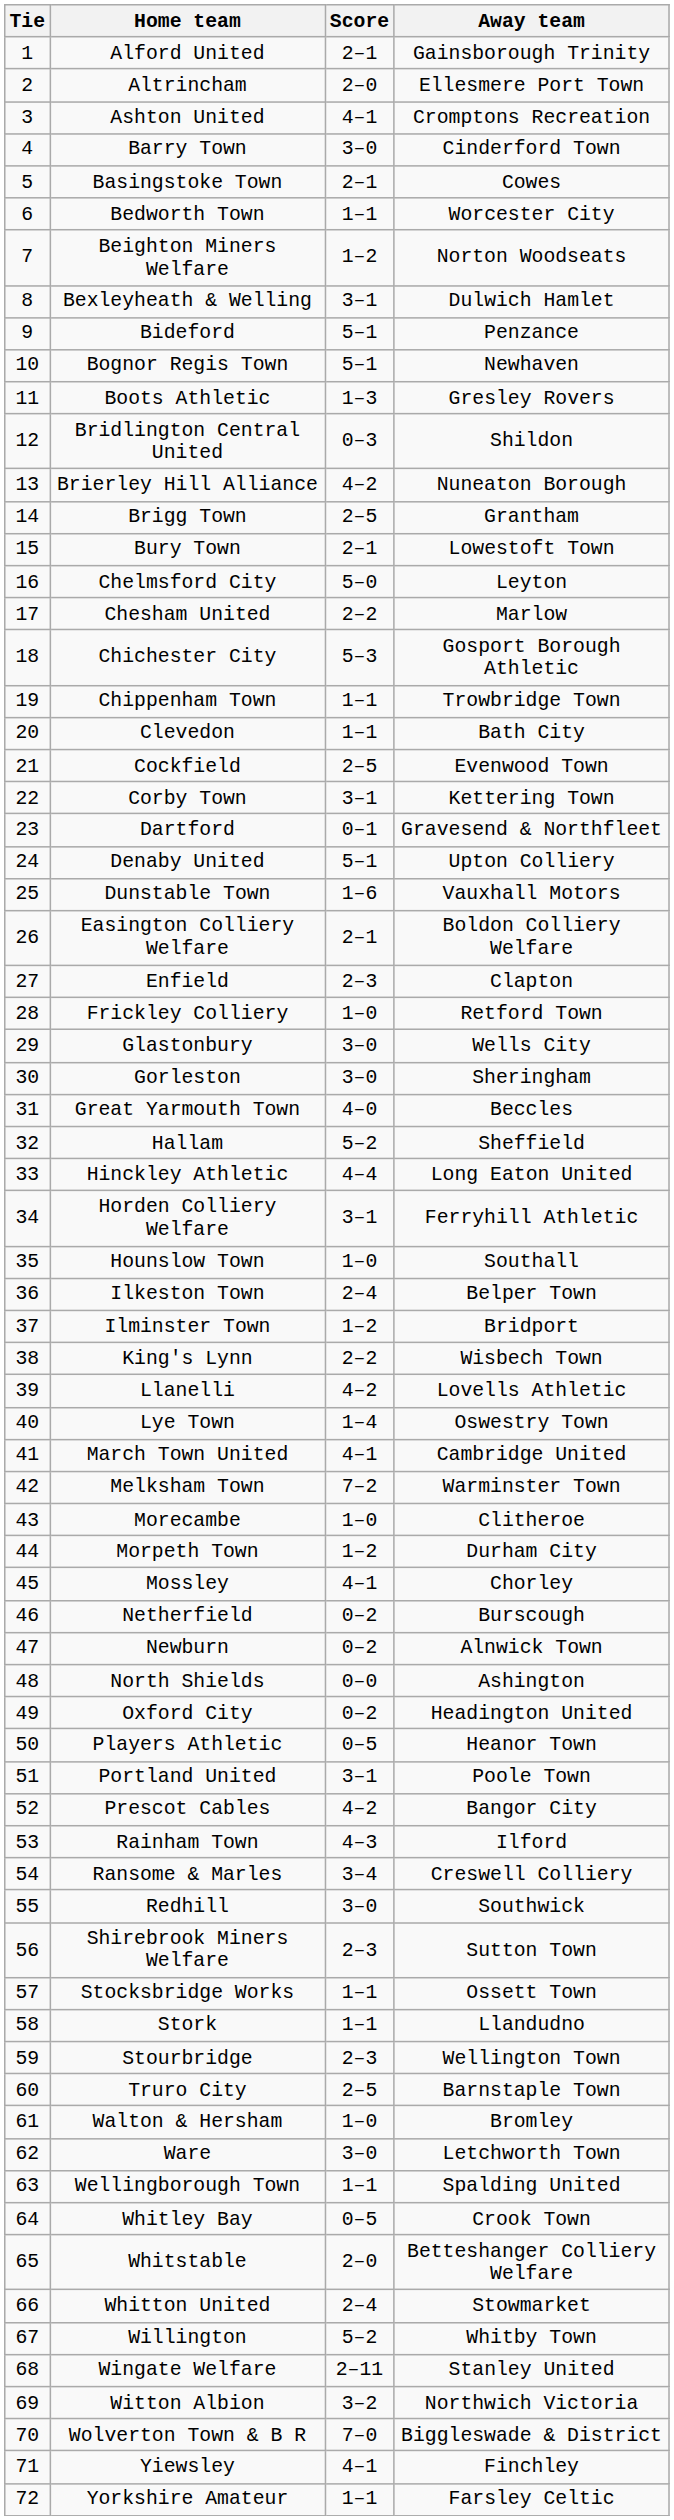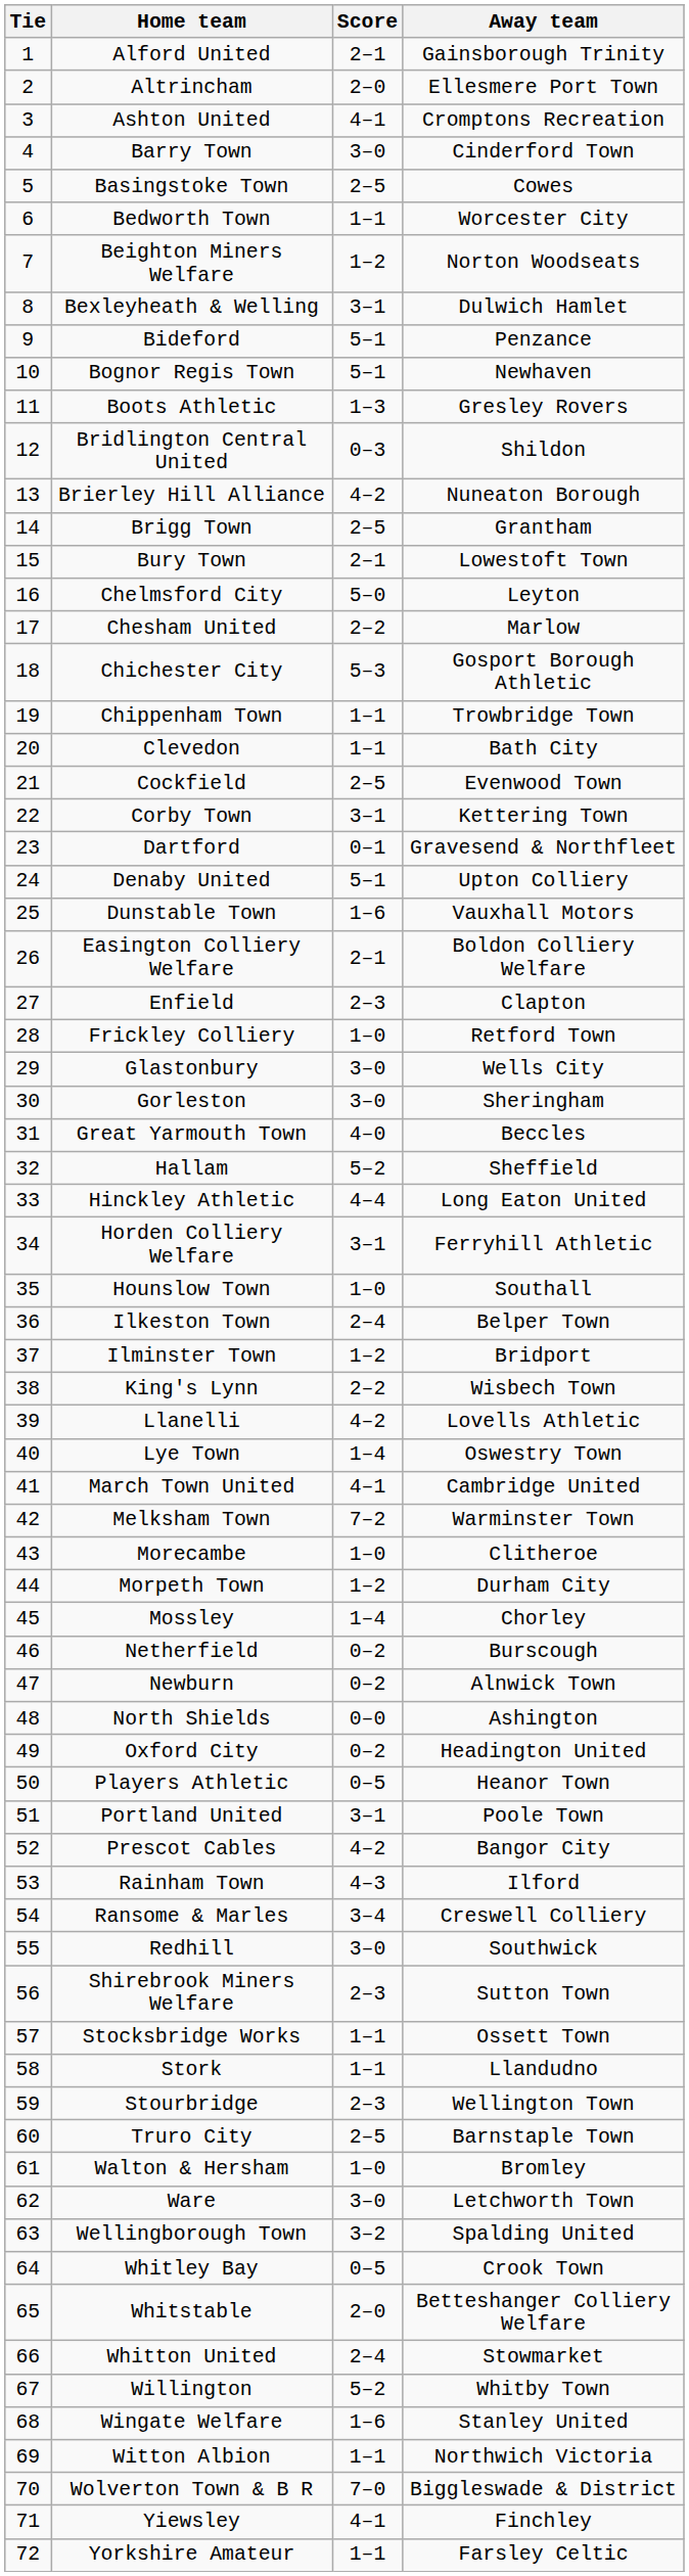 <table class="wikitable" style="text-align:center;">
 <tr>
 <th width=20>Tie</th>
 <th width=175>Home team</th>
 <th width=20>Score</th>
 <th width=175>Away team</th>
 </tr>
 <tr>
 <td>1</td>
 <td>Alford United</td>
 <td>2–1</td>
 <td>Gainsborough Trinity</td>
 </tr>
 <tr>
 <td>2</td>
 <td>Altrincham</td>
 <td>2–0</td>
 <td>Ellesmere Port Town</td>
 </tr>
 <tr>
 <td>3</td>
 <td>Ashton United</td>
 <td>4–1</td>
 <td>Cromptons Recreation</td>
 </tr>
 <tr>
 <td>4</td>
 <td>Barry Town</td>
 <td>3–0</td>
 <td>Cinderford Town</td>
 </tr>
 <tr>
 <td>5</td>
 <td>Basingstoke Town</td>
-<td>2–1</td>
+<td>2–5</td>
 <td>Cowes</td>
 </tr>
 <tr>
 <td>6</td>
 <td>Bedworth Town</td>
 <td>1–1</td>
 <td>Worcester City</td>
 </tr>
 <tr>
 <td>7</td>
 <td>Beighton Miners Welfare</td>
 <td>1–2</td>
 <td>Norton Woodseats</td>
 </tr>
 <tr>
 <td>8</td>
 <td>Bexleyheath & Welling</td>
 <td>3–1</td>
 <td>Dulwich Hamlet</td>
 </tr>
 <tr>
 <td>9</td>
 <td>Bideford</td>
 <td>5–1</td>
 <td>Penzance</td>
 </tr>
 <tr>
 <td>10</td>
 <td>Bognor Regis Town</td>
 <td>5–1</td>
 <td>Newhaven</td>
 </tr>
 <tr>
 <td>11</td>
 <td>Boots Athletic</td>
 <td>1–3</td>
 <td>Gresley Rovers</td>
 </tr>
 <tr>
 <td>12</td>
 <td>Bridlington Central United</td>
 <td>0–3</td>
 <td>Shildon</td>
 </tr>
 <tr>
 <td>13</td>
 <td>Brierley Hill Alliance</td>
 <td>4–2</td>
 <td>Nuneaton Borough</td>
 </tr>
 <tr>
 <td>14</td>
 <td>Brigg Town</td>
 <td>2–5</td>
 <td>Grantham</td>
 </tr>
 <tr>
 <td>15</td>
 <td>Bury Town</td>
 <td>2–1</td>
 <td>Lowestoft Town</td>
 </tr>
 <tr>
 <td>16</td>
 <td>Chelmsford City</td>
 <td>5–0</td>
 <td>Leyton</td>
 </tr>
 <tr>
 <td>17</td>
 <td>Chesham United</td>
 <td>2–2</td>
 <td>Marlow</td>
 </tr>
 <tr>
 <td>18</td>
 <td>Chichester City</td>
 <td>5–3</td>
 <td>Gosport Borough Athletic</td>
 </tr>
 <tr>
 <td>19</td>
 <td>Chippenham Town</td>
 <td>1–1</td>
 <td>Trowbridge Town</td>
 </tr>
 <tr>
 <td>20</td>
 <td>Clevedon</td>
 <td>1–1</td>
 <td>Bath City</td>
 </tr>
 <tr>
 <td>21</td>
 <td>Cockfield</td>
 <td>2–5</td>
 <td>Evenwood Town</td>
 </tr>
 <tr>
 <td>22</td>
 <td>Corby Town</td>
 <td>3–1</td>
 <td>Kettering Town</td>
 </tr>
 <tr>
 <td>23</td>
 <td>Dartford</td>
 <td>0–1</td>
 <td>Gravesend & Northfleet</td>
 </tr>
 <tr>
 <td>24</td>
 <td>Denaby United</td>
 <td>5–1</td>
 <td>Upton Colliery</td>
 </tr>
 <tr>
 <td>25</td>
 <td>Dunstable Town</td>
 <td>1–6</td>
 <td>Vauxhall Motors</td>
 </tr>
 <tr>
 <td>26</td>
 <td>Easington Colliery Welfare</td>
 <td>2–1</td>
 <td>Boldon Colliery Welfare</td>
 </tr>
 <tr>
 <td>27</td>
 <td>Enfield</td>
 <td>2–3</td>
 <td>Clapton</td>
 </tr>
 <tr>
 <td>28</td>
 <td>Frickley Colliery</td>
 <td>1–0</td>
 <td>Retford Town</td>
 </tr>
 <tr>
 <td>29</td>
 <td>Glastonbury</td>
 <td>3–0</td>
 <td>Wells City</td>
 </tr>
 <tr>
 <td>30</td>
 <td>Gorleston</td>
 <td>3–0</td>
 <td>Sheringham</td>
 </tr>
 <tr>
 <td>31</td>
 <td>Great Yarmouth Town</td>
 <td>4–0</td>
 <td>Beccles</td>
 </tr>
 <tr>
 <td>32</td>
 <td>Hallam</td>
 <td>5–2</td>
 <td>Sheffield</td>
 </tr>
 <tr>
 <td>33</td>
 <td>Hinckley Athletic</td>
 <td>4–4</td>
 <td>Long Eaton United</td>
 </tr>
 <tr>
 <td>34</td>
 <td>Horden Colliery Welfare</td>
 <td>3–1</td>
 <td>Ferryhill Athletic</td>
 </tr>
 <tr>
 <td>35</td>
 <td>Hounslow Town</td>
 <td>1–0</td>
 <td>Southall</td>
 </tr>
 <tr>
 <td>36</td>
 <td>Ilkeston Town</td>
 <td>2–4</td>
 <td>Belper Town</td>
 </tr>
 <tr>
 <td>37</td>
 <td>Ilminster Town</td>
 <td>1–2</td>
 <td>Bridport</td>
 </tr>
 <tr>
 <td>38</td>
 <td>King's Lynn</td>
 <td>2–2</td>
 <td>Wisbech Town</td>
 </tr>
 <tr>
 <td>39</td>
 <td>Llanelli</td>
 <td>4–2</td>
 <td>Lovells Athletic</td>
 </tr>
 <tr>
 <td>40</td>
 <td>Lye Town</td>
 <td>1–4</td>
 <td>Oswestry Town</td>
 </tr>
 <tr>
 <td>41</td>
 <td>March Town United</td>
 <td>4–1</td>
 <td>Cambridge United</td>
 </tr>
 <tr>
 <td>42</td>
 <td>Melksham Town</td>
 <td>7–2</td>
 <td>Warminster Town</td>
 </tr>
 <tr>
 <td>43</td>
 <td>Morecambe</td>
 <td>1–0</td>
 <td>Clitheroe</td>
 </tr>
 <tr>
 <td>44</td>
 <td>Morpeth Town</td>
 <td>1–2</td>
 <td>Durham City</td>
 </tr>
 <tr>
 <td>45</td>
 <td>Mossley</td>
-<td>4–1</td>
+<td>1–4</td>
 <td>Chorley</td>
 </tr>
 <tr>
 <td>46</td>
 <td>Netherfield</td>
 <td>0–2</td>
 <td>Burscough</td>
 </tr>
 <tr>
 <td>47</td>
 <td>Newburn</td>
 <td>0–2</td>
 <td>Alnwick Town</td>
 </tr>
 <tr>
 <td>48</td>
 <td>North Shields</td>
 <td>0–0</td>
 <td>Ashington</td>
 </tr>
 <tr>
 <td>49</td>
 <td>Oxford City</td>
 <td>0–2</td>
 <td>Headington United</td>
 </tr>
 <tr>
 <td>50</td>
 <td>Players Athletic</td>
 <td>0–5</td>
 <td>Heanor Town</td>
 </tr>
 <tr>
 <td>51</td>
 <td>Portland United</td>
 <td>3–1</td>
 <td>Poole Town</td>
 </tr>
 <tr>
 <td>52</td>
 <td>Prescot Cables</td>
 <td>4–2</td>
 <td>Bangor City</td>
 </tr>
 <tr>
 <td>53</td>
 <td>Rainham Town</td>
 <td>4–3</td>
 <td>Ilford</td>
 </tr>
 <tr>
 <td>54</td>
 <td>Ransome & Marles</td>
 <td>3–4</td>
 <td>Creswell Colliery</td>
 </tr>
 <tr>
 <td>55</td>
 <td>Redhill</td>
 <td>3–0</td>
 <td>Southwick</td>
 </tr>
 <tr>
 <td>56</td>
 <td>Shirebrook Miners Welfare</td>
 <td>2–3</td>
 <td>Sutton Town</td>
 </tr>
 <tr>
 <td>57</td>
 <td>Stocksbridge Works</td>
 <td>1–1</td>
 <td>Ossett Town</td>
 </tr>
 <tr>
 <td>58</td>
 <td>Stork</td>
 <td>1–1</td>
 <td>Llandudno</td>
 </tr>
 <tr>
 <td>59</td>
 <td>Stourbridge</td>
 <td>2–3</td>
 <td>Wellington Town</td>
 </tr>
 <tr>
 <td>60</td>
 <td>Truro City</td>
 <td>2–5</td>
 <td>Barnstaple Town</td>
 </tr>
 <tr>
 <td>61</td>
 <td>Walton & Hersham</td>
 <td>1–0</td>
 <td>Bromley</td>
 </tr>
 <tr>
 <td>62</td>
 <td>Ware</td>
 <td>3–0</td>
 <td>Letchworth Town</td>
 </tr>
 <tr>
 <td>63</td>
 <td>Wellingborough Town</td>
-<td>1–1</td>
+<td>3–2</td>
 <td>Spalding United</td>
 </tr>
 <tr>
 <td>64</td>
 <td>Whitley Bay</td>
 <td>0–5</td>
 <td>Crook Town</td>
 </tr>
 <tr>
 <td>65</td>
 <td>Whitstable</td>
 <td>2–0</td>
 <td>Betteshanger Colliery Welfare</td>
 </tr>
 <tr>
 <td>66</td>
 <td>Whitton United</td>
 <td>2–4</td>
 <td>Stowmarket</td>
 </tr>
 <tr>
 <td>67</td>
 <td>Willington</td>
 <td>5–2</td>
 <td>Whitby Town</td>
 </tr>
 <tr>
 <td>68</td>
 <td>Wingate Welfare</td>
-<td>2–11</td>
+<td>1–6</td>
 <td>Stanley United</td>
 </tr>
 <tr>
 <td>69</td>
 <td>Witton Albion</td>
-<td>3–2</td>
+<td>1–1</td>
 <td>Northwich Victoria</td>
 </tr>
 <tr>
 <td>70</td>
 <td>Wolverton Town & B R</td>
 <td>7–0</td>
 <td>Biggleswade & District</td>
 </tr>
 <tr>
 <td>71</td>
 <td>Yiewsley</td>
 <td>4–1</td>
 <td>Finchley</td>
 </tr>
 <tr>
 <td>72</td>
 <td>Yorkshire Amateur</td>
 <td>1–1</td>
 <td>Farsley Celtic</td>
 </tr>
 </table>
